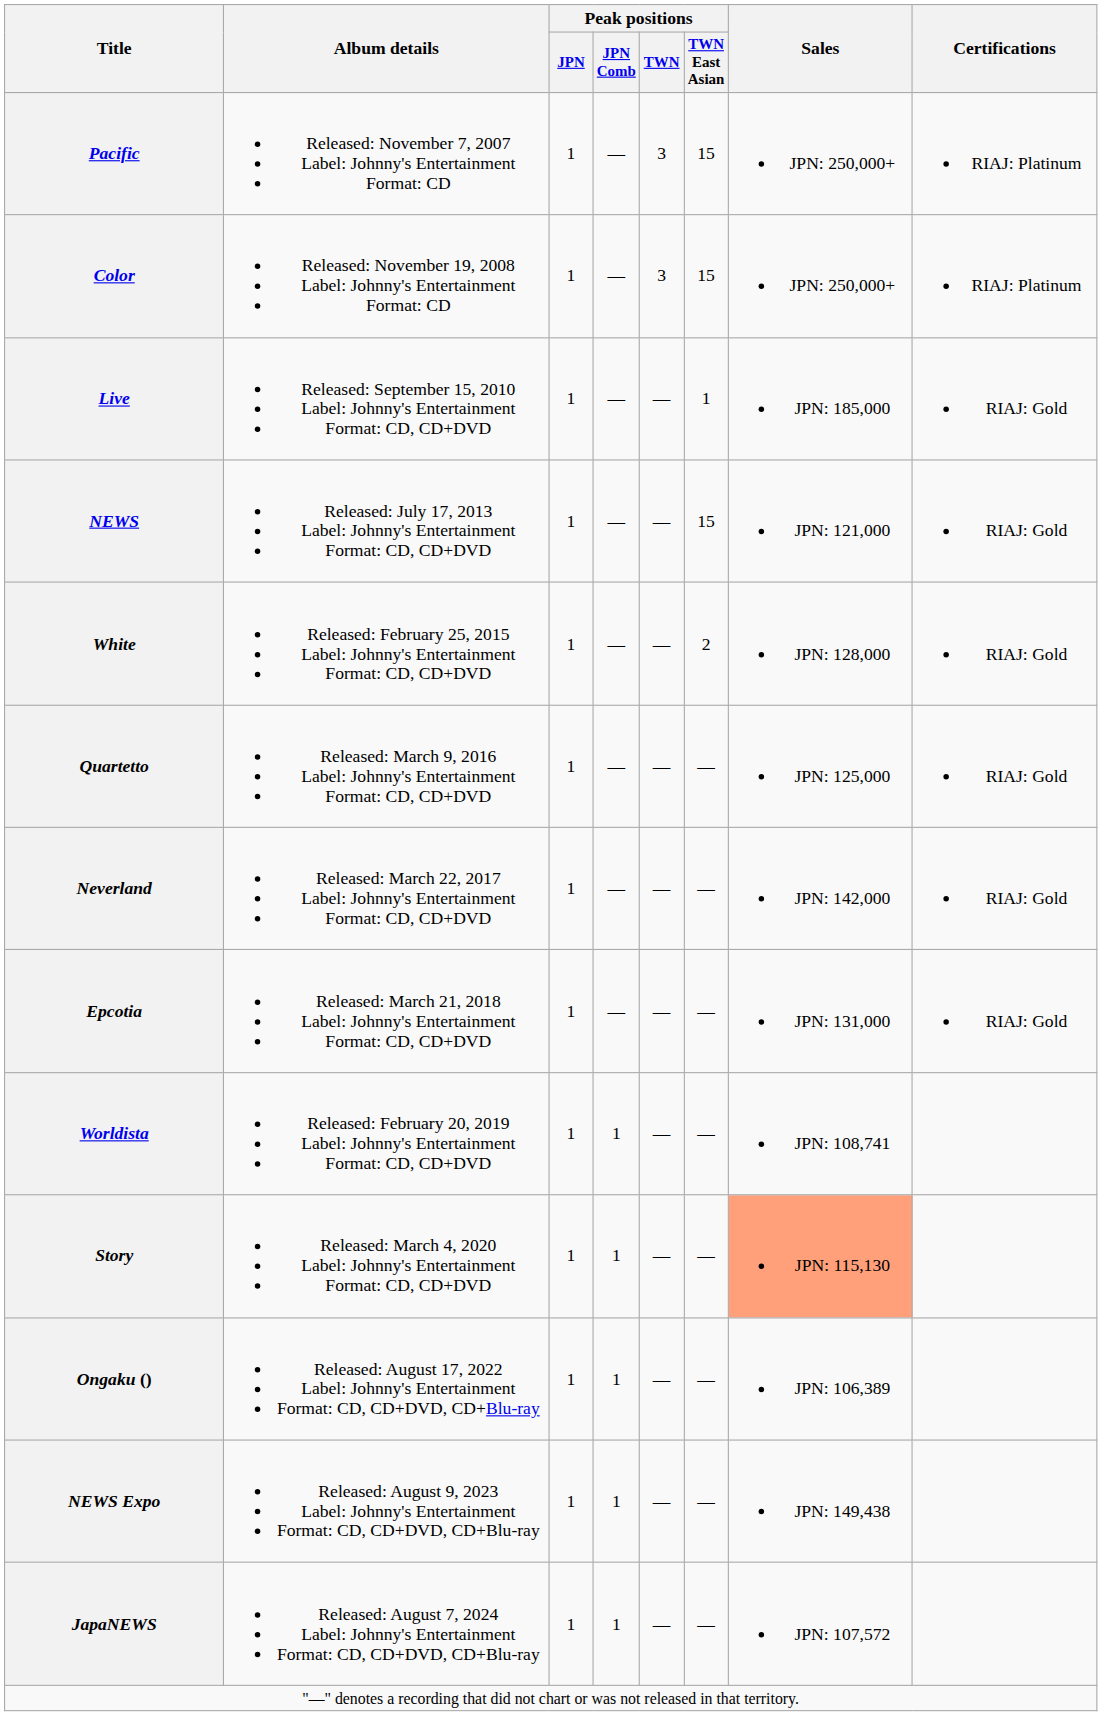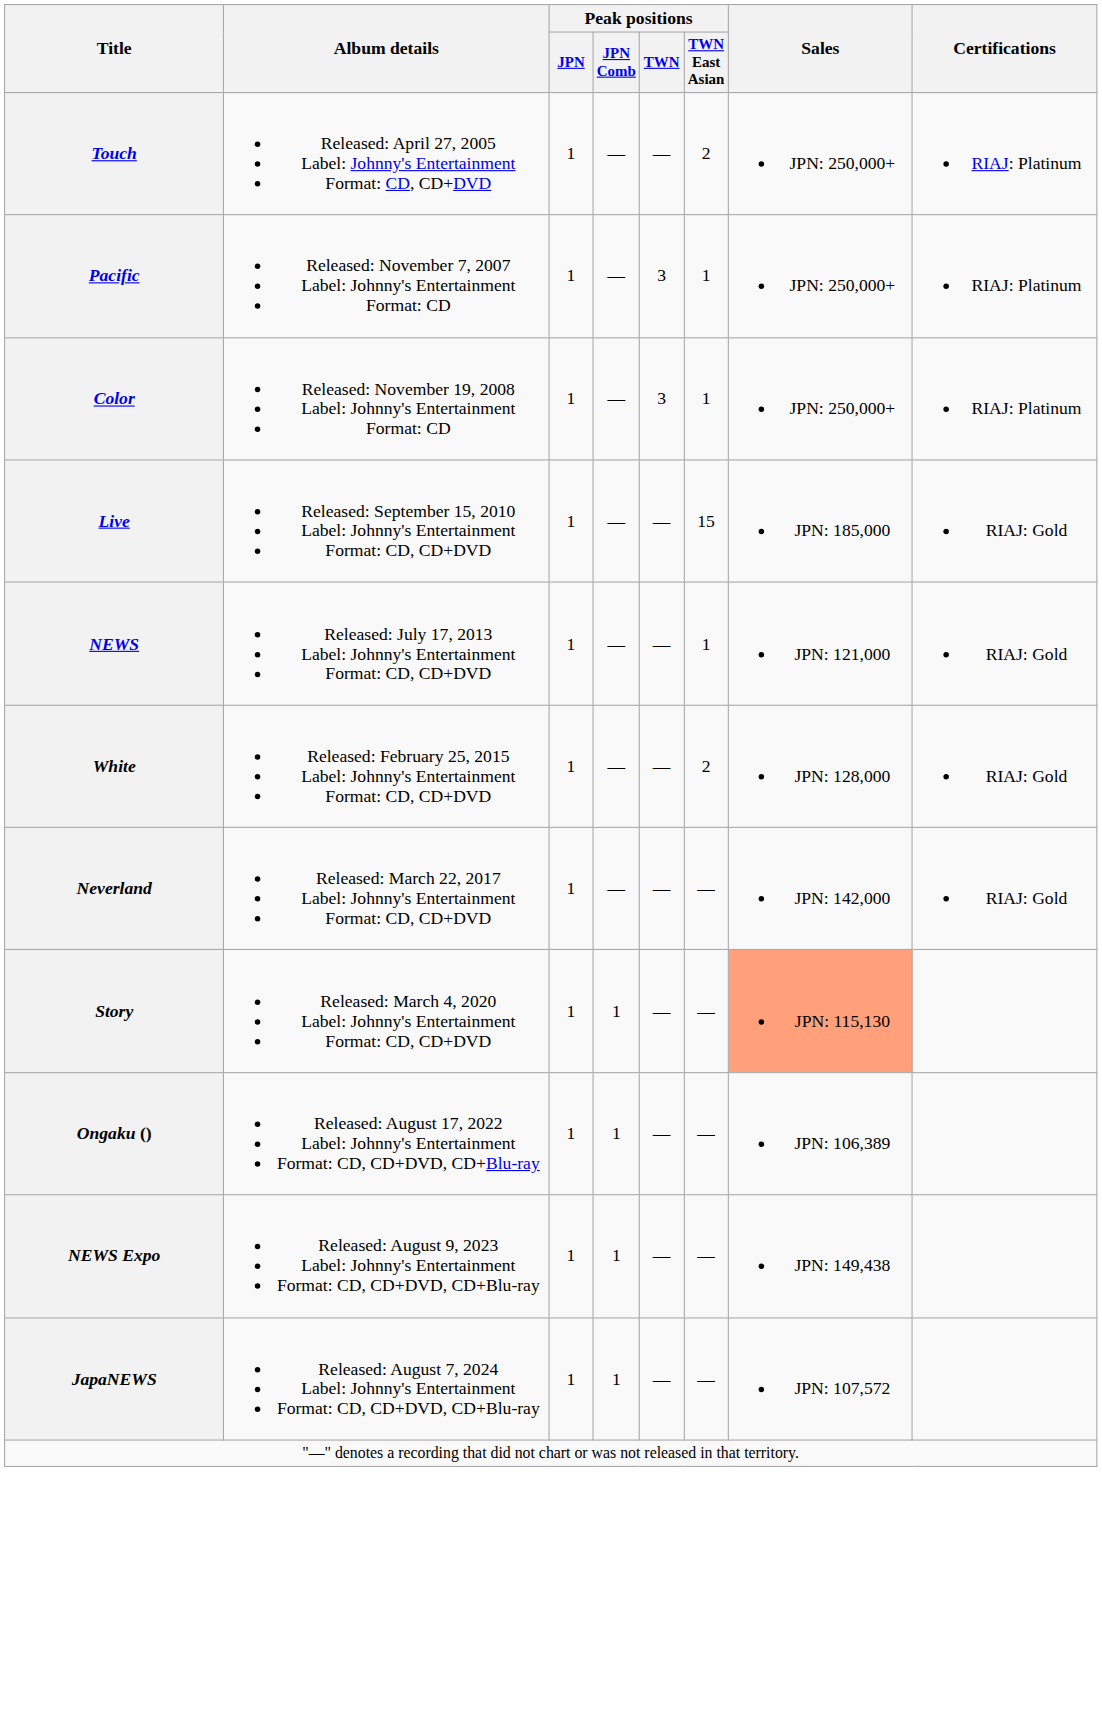 <table class="wikitable plainrowheaders" style="text-align:center;">
 <tr>
 <th scope="col" rowspan="2" style="width:12em;">Title</th>
 <th scope="col" rowspan="2" style="width:18em;">Album details</th>
 <th scope="col" colspan="4">Peak positions</th>
 <th scope="col" rowspan="2" style="width:10em;">Sales</th>
 <th scope="col" rowspan="2" style="width:10em;">Certifications<br></th>
 </tr>
 <tr>
 <th scope="col" style="width:2.5em;font-size:85%;"><a href='#'>JPN</a><br></th>
 <th scope="col" style="width:2.5em;font-size:85%;"><a href='#'>JPN<br>Comb</a><br></th>
 <th scope="col" style="width:2.5em;font-size:85%;"><a href='#'>TWN</a><br></th>
 <th scope="col" style="width:2.5em;font-size:85%;"><a href='#'>TWN</a><br>East<br>Asian<br></th>
 </tr>
 <tr>
+<th scope="row"><em><a href='#'>Touch</a></em></th>
+<td><br><ul><li>Released: April 27, 2005</li><li>Label: <a href='#'>Johnny's Entertainment</a></li><li>Format: <a href='#'>CD</a>, CD+<a href='#'>DVD</a></li></ul></td>
+<td>1</td>
+<td>—</td>
+<td>—</td>
+<td>2</td>
+<td><br><ul><li>JPN: 250,000+</li></ul></td>
+<td><br><ul><li><a href='#'>RIAJ</a>: Platinum</li></ul></td>
+</tr>
+<tr>
 <th scope="row"><em><a href='#'>Pacific</a></em></th>
 <td><br><ul><li>Released: November 7, 2007</li><li>Label: Johnny's Entertainment</li><li>Format: CD</li></ul></td>
 <td>1</td>
 <td>—</td>
 <td>3</td>
-<td>15</td>
+<td>1</td>
 <td><br><ul><li>JPN: 250,000+</li></ul></td>
 <td><br><ul><li>RIAJ: Platinum</li></ul></td>
 </tr>
 <tr>
 <th scope="row"><em><a href='#'>Color</a></em></th>
 <td><br><ul><li>Released: November 19, 2008</li><li>Label: Johnny's Entertainment</li><li>Format: CD</li></ul></td>
 <td>1</td>
 <td>—</td>
 <td>3</td>
-<td>15</td>
+<td>1</td>
 <td><br><ul><li>JPN: 250,000+</li></ul></td>
 <td><br><ul><li>RIAJ: Platinum</li></ul></td>
 </tr>
 <tr>
 <th scope="row"><em><a href='#'>Live</a></em></th>
 <td><br><ul><li>Released: September 15, 2010</li><li>Label: Johnny's Entertainment</li><li>Format: CD, CD+DVD</li></ul></td>
 <td>1</td>
 <td>—</td>
 <td>—</td>
-<td>1</td>
+<td>15</td>
 <td><br><ul><li>JPN: 185,000</li></ul></td>
 <td><br><ul><li>RIAJ: Gold</li></ul></td>
 </tr>
 <tr>
 <th scope="row"><em><a href='#'>NEWS</a></em></th>
 <td><br><ul><li>Released: July 17, 2013</li><li>Label: Johnny's Entertainment</li><li>Format: CD, CD+DVD</li></ul></td>
 <td>1</td>
 <td>—</td>
 <td>—</td>
-<td>15</td>
+<td>1</td>
 <td><br><ul><li>JPN: 121,000</li></ul></td>
 <td><br><ul><li>RIAJ: Gold</li></ul></td>
 </tr>
 <tr>
 <th scope="row"><em>White</em></th>
 <td><br><ul><li>Released: February 25, 2015</li><li>Label: Johnny's Entertainment</li><li>Format: CD, CD+DVD</li></ul></td>
 <td>1</td>
 <td>—</td>
 <td>—</td>
 <td>2</td>
 <td><br><ul><li>JPN: 128,000</li></ul></td>
 <td><br><ul><li>RIAJ: Gold</li></ul></td>
 </tr>
 <tr>
-<th scope="row"><em>Quartetto</em></th>
-<td><br><ul><li>Released: March 9, 2016</li><li>Label: Johnny's Entertainment</li><li>Format: CD, CD+DVD</li></ul></td>
-<td>1</td>
-<td>—</td>
-<td>—</td>
-<td>—</td>
-<td><br><ul><li>JPN: 125,000</li></ul></td>
-<td><br><ul><li>RIAJ: Gold</li></ul></td>
-</tr>
-<tr>
 <th scope="row"><em>Neverland</em></th>
 <td><br><ul><li>Released: March 22, 2017</li><li>Label: Johnny's Entertainment</li><li>Format: CD, CD+DVD</li></ul></td>
 <td>1</td>
 <td>—</td>
 <td>—</td>
 <td>—</td>
 <td><br><ul><li>JPN: 142,000</li></ul></td>
 <td><br><ul><li>RIAJ: Gold</li></ul></td>
-</tr>
-<tr>
-<th scope="row"><em>Epcotia</em></th>
-<td><br><ul><li>Released: March 21, 2018</li><li>Label: Johnny's Entertainment</li><li>Format: CD, CD+DVD</li></ul></td>
-<td>1</td>
-<td>—</td>
-<td>—</td>
-<td>—</td>
-<td><br><ul><li>JPN: 131,000</li></ul></td>
-<td><br><ul><li>RIAJ: Gold</li></ul></td>
-</tr>
-<tr>
-<th scope="row"><em><a href='#'>Worldista</a></em></th>
-<td><br><ul><li>Released: February 20, 2019</li><li>Label: Johnny's Entertainment</li><li>Format: CD, CD+DVD</li></ul></td>
-<td>1</td>
-<td>1</td>
-<td>—</td>
-<td>—</td>
-<td><br><ul><li>JPN: 108,741</li></ul></td>
-<td></td>
 </tr>
 <tr>
 <th scope="row"><em>Story</em></th>
 <td><br><ul><li>Released: March 4, 2020</li><li>Label: Johnny's Entertainment</li><li>Format: CD, CD+DVD</li></ul></td>
 <td>1</td>
 <td>1</td>
 <td>—</td>
 <td>—</td>
 <td style="background: lightsalmon;"><br><ul><li>JPN: 115,130</li></ul></td>
 <td></td>
 </tr>
 <tr>
 <th scope="row"><em>Ongaku</em> ()</th>
 <td><br><ul><li>Released: August 17, 2022</li><li>Label: Johnny's Entertainment</li><li>Format: CD, CD+DVD, CD+<a href='#'>Blu-ray</a></li></ul></td>
 <td>1</td>
 <td>1</td>
 <td>—</td>
 <td>—</td>
 <td><br><ul><li>JPN: 106,389</li></ul></td>
 <td></td>
 </tr>
 <tr>
 <th scope="row"><em>NEWS Expo</em></th>
 <td><br><ul><li>Released: August 9, 2023</li><li>Label: Johnny's Entertainment</li><li>Format: CD, CD+DVD, CD+Blu-ray</li></ul></td>
 <td>1</td>
 <td>1</td>
 <td>—</td>
 <td>—</td>
 <td><br><ul><li>JPN: 149,438</li></ul></td>
 <td></td>
 </tr>
 <tr>
 <th scope="row"><em>JapaNEWS</em></th>
 <td><br><ul><li>Released: August 7, 2024</li><li>Label: Johnny's Entertainment</li><li>Format: CD, CD+DVD, CD+Blu-ray</li></ul></td>
 <td>1</td>
 <td>1</td>
 <td>—</td>
 <td>—</td>
 <td><br><ul><li>JPN: 107,572</li></ul></td>
 <td></td>
 </tr>
 <tr>
 <td colspan="8" align="center" style="font-size:90%;">"—" denotes a recording that did not chart or was not released in that territory.</td>
 </tr>
 </table>
